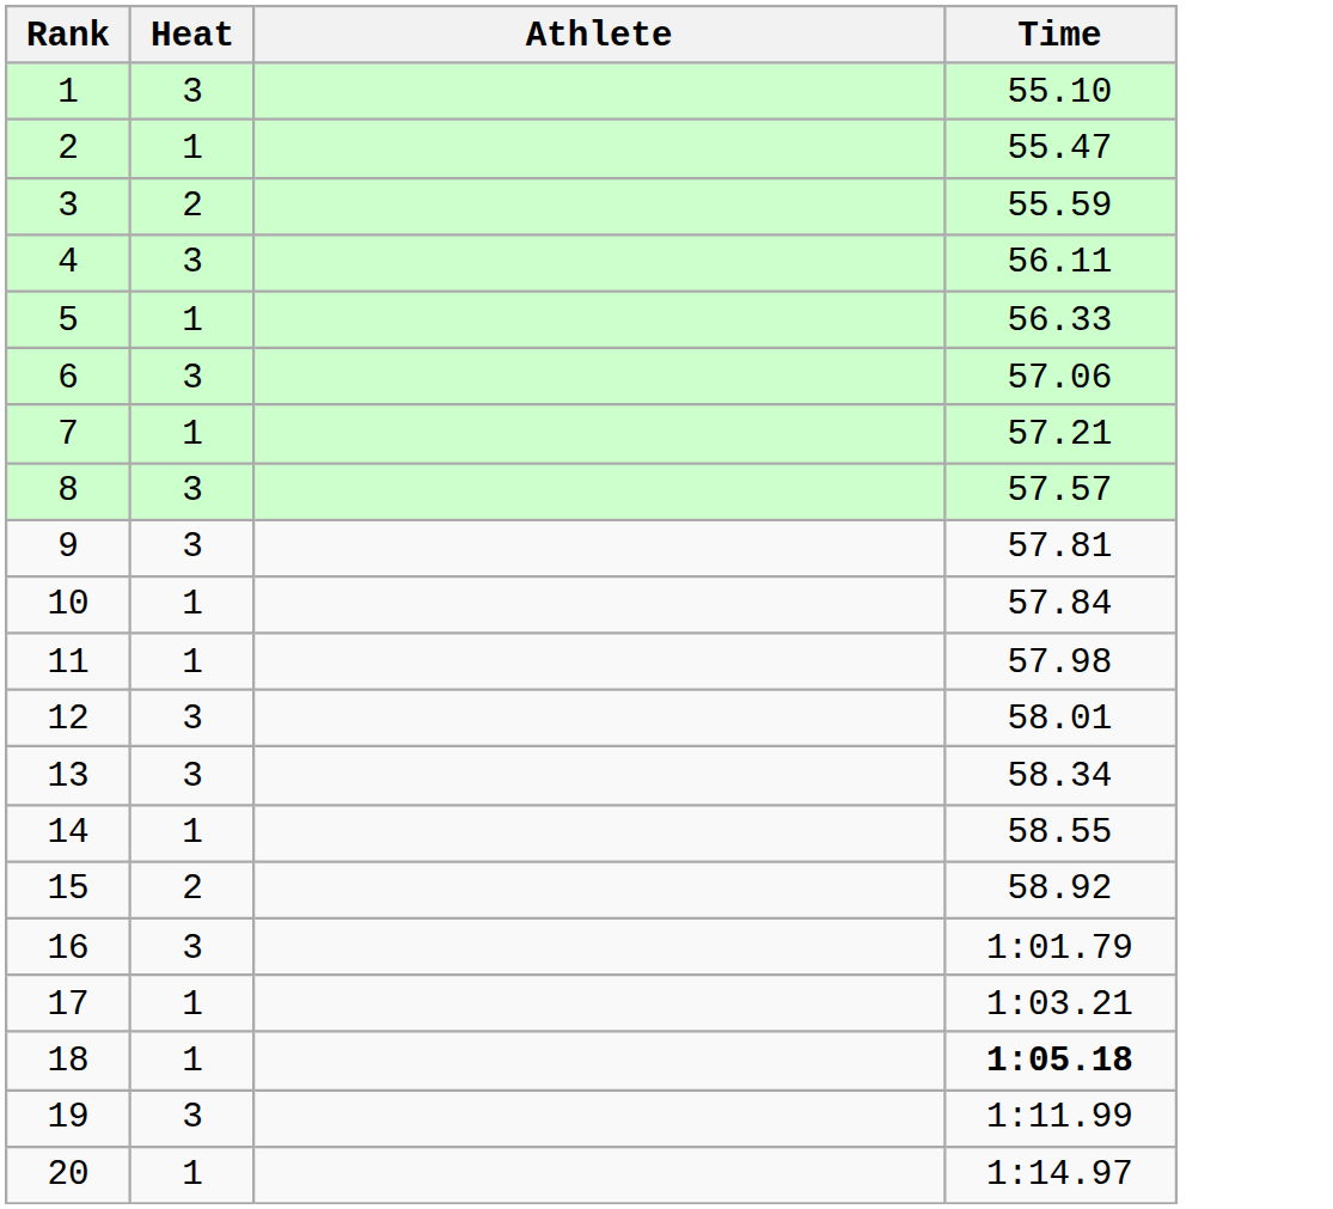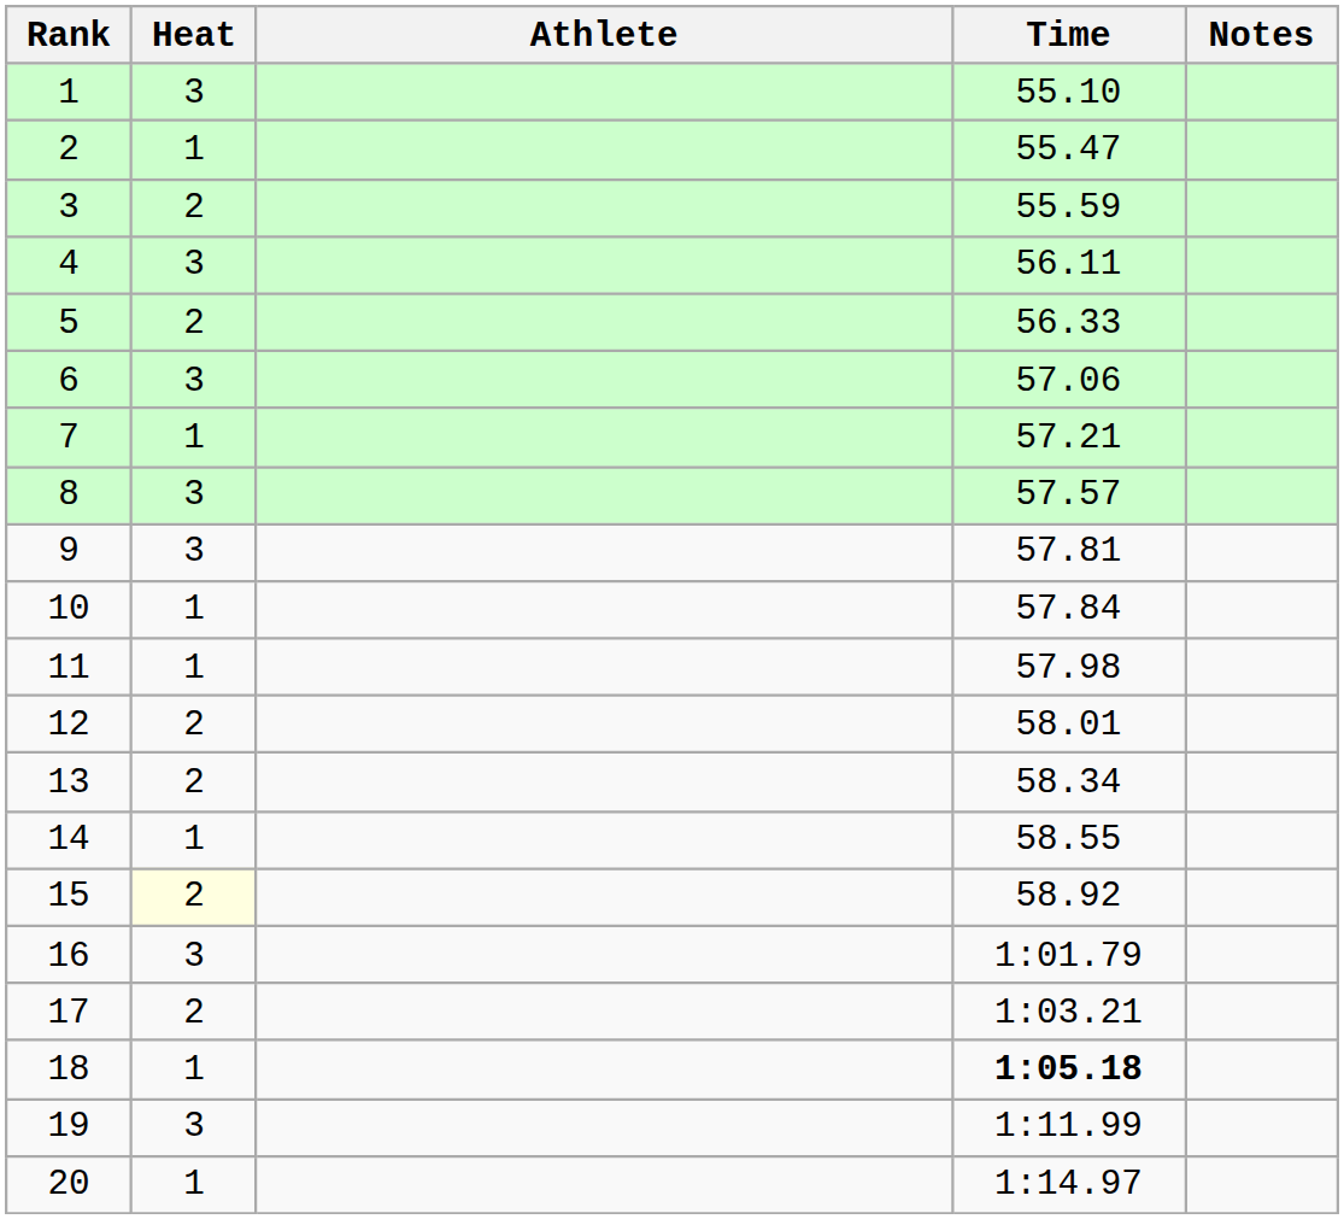 <table class="wikitable" style="text-align:center">
 <tr>
 <th width=40>Rank</th>
 <th width=40>Heat</th>
 <th width=250>Athlete</th>
 <th width=80>Time</th>
+<th width=50>Notes</th>
 </tr>
 <tr bgcolor=ccffcc>
 <td>1</td>
 <td>3</td>
 <td align=left></td>
 <td>55.10</td>
+<td></td>
 </tr>
 <tr bgcolor=ccffcc>
 <td>2</td>
 <td>1</td>
 <td align=left></td>
 <td>55.47</td>
+<td></td>
 </tr>
 <tr bgcolor=ccffcc>
 <td>3</td>
 <td>2</td>
 <td align=left></td>
 <td>55.59</td>
+<td></td>
 </tr>
 <tr bgcolor=ccffcc>
 <td>4</td>
 <td>3</td>
 <td align=left></td>
 <td>56.11</td>
+<td></td>
 </tr>
 <tr bgcolor=ccffcc>
 <td>5</td>
-<td>1</td>
+<td>2</td>
 <td align=left></td>
 <td>56.33</td>
+<td></td>
 </tr>
 <tr bgcolor=ccffcc>
 <td>6</td>
 <td>3</td>
 <td align=left></td>
 <td>57.06</td>
+<td></td>
 </tr>
 <tr bgcolor=ccffcc>
 <td>7</td>
 <td>1</td>
 <td align=left></td>
 <td>57.21</td>
+<td></td>
 </tr>
 <tr bgcolor=ccffcc>
 <td>8</td>
 <td>3</td>
 <td align=left></td>
 <td>57.57</td>
+<td></td>
 </tr>
 <tr>
 <td>9</td>
 <td>3</td>
 <td align=left></td>
 <td>57.81</td>
+<td></td>
 </tr>
 <tr>
 <td>10</td>
 <td>1</td>
 <td align=left></td>
 <td>57.84</td>
+<td></td>
 </tr>
 <tr>
 <td>11</td>
 <td>1</td>
 <td align=left></td>
 <td>57.98</td>
+<td></td>
 </tr>
 <tr>
 <td>12</td>
-<td>3</td>
+<td>2</td>
 <td align=left></td>
 <td>58.01</td>
+<td></td>
 </tr>
 <tr>
 <td>13</td>
-<td>3</td>
+<td>2</td>
 <td align=left></td>
 <td>58.34</td>
+<td></td>
 </tr>
 <tr>
 <td>14</td>
 <td>1</td>
 <td align=left></td>
 <td>58.55</td>
+<td></td>
 </tr>
 <tr>
 <td>15</td>
-<td>2</td>
+<td style="background: lightyellow;">2</td>
 <td align=left></td>
 <td>58.92</td>
+<td></td>
 </tr>
 <tr>
 <td>16</td>
 <td>3</td>
 <td align=left></td>
 <td>1:01.79</td>
+<td></td>
 </tr>
 <tr>
 <td>17</td>
-<td>1</td>
+<td>2</td>
 <td align=left></td>
 <td>1:03.21</td>
+<td></td>
 </tr>
 <tr>
 <td>18</td>
 <td>1</td>
 <td align=left></td>
 <td><strong>1:05.18</strong></td>
+<td></td>
 </tr>
 <tr>
 <td>19</td>
 <td>3</td>
 <td align=left></td>
 <td>1:11.99</td>
+<td></td>
 </tr>
 <tr>
 <td>20</td>
 <td>1</td>
 <td align=left></td>
 <td>1:14.97</td>
+<td></td>
 </tr>
 </table>
